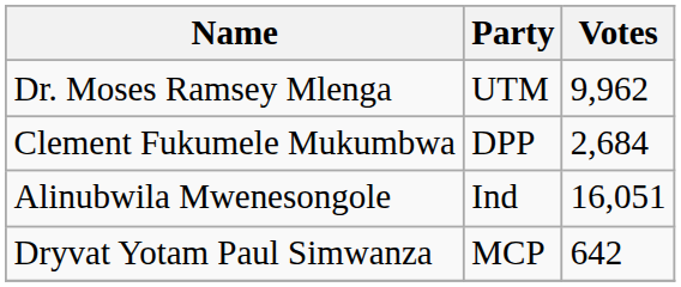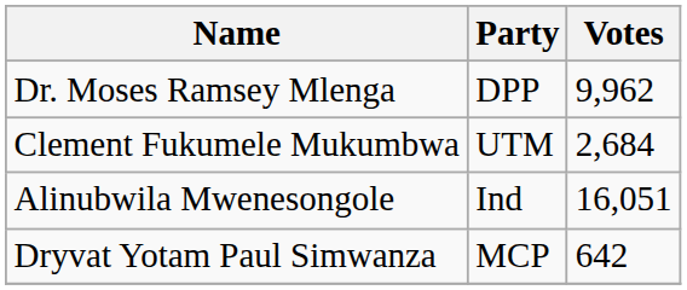 <table class="wikitable sortable">
 <tr>
 <th>Name</th>
 <th>Party</th>
 <th>Votes</th>
 </tr>
 <tr>
 <td>Dr. Moses Ramsey Mlenga</td>
-<td>UTM</td>
+<td>DPP</td>
 <td>9,962</td>
 </tr>
 <tr>
 <td>Clement Fukumele Mukumbwa</td>
-<td>DPP</td>
+<td>UTM</td>
 <td>2,684</td>
 </tr>
 <tr>
 <td>Alinubwila Mwenesongole</td>
 <td>Ind</td>
 <td>16,051</td>
 </tr>
 <tr>
 <td>Dryvat Yotam Paul Simwanza</td>
 <td>MCP</td>
 <td>642</td>
 </tr>
 <tr>
 </tr>
 </table>
